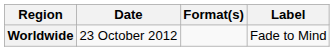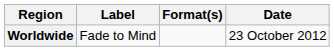 <table class="wikitable plainrowheaders">
 <tr>
 <th scope="col">Region</th>
+<th scope="col">Label</th>
+<th scope="col">Format(s)</th>
 <th scope="col">Date</th>
-<th scope="col">Format(s)</th>
-<th scope="col">Label</th>
 </tr>
 <tr>
 <th scope="row">Worldwide</th>
+<td>Fade to Mind</td>
+<td></td>
 <td>23 October 2012</td>
-<td></td>
-<td>Fade to Mind</td>
 </tr>
 </table>
